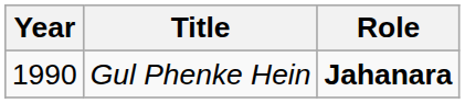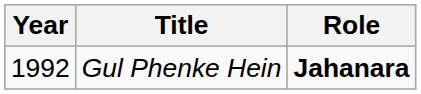 <table class="wikitable sortable plainrowheaders">
 <tr style="text-align:center;">
 <th scope="col">Year</th>
 <th scope="col">Title</th>
 <th scope="col">Role</th>
 </tr>
 <tr>
-<td>1990</td>
+<td>1992</td>
 <td><em>Gul Phenke Hein</em></td>
 <td><strong>Jahanara</strong></td>
 </tr>
 </table>
